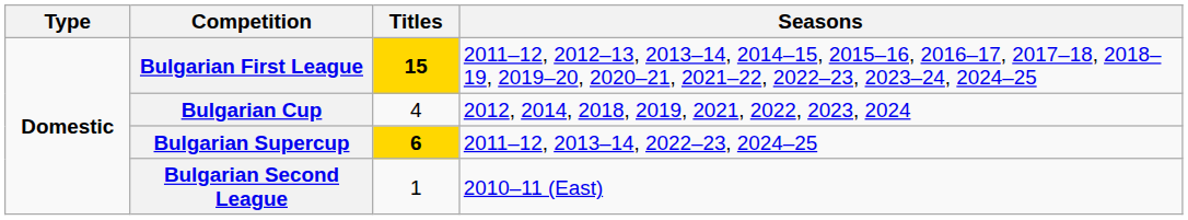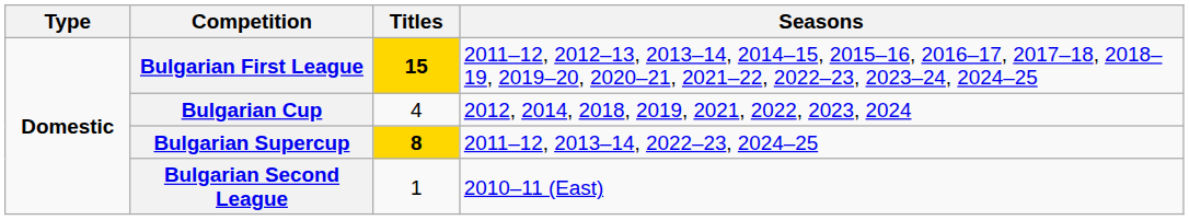 <table class="wikitable plainrowheaders" style="font-size:95%; text-align:center;">
 <tr>
 <th style="width: 1%;">Type</th>
 <th style="width: 5%;">Competition</th>
 <th style="width: 1%;">Titles</th>
 <th style="width: 21%;">Seasons</th>
 </tr>
 <tr>
 <td scope="rowgroup" rowspan="4"><strong>Domestic</strong></td>
 <th scope="row"><a href='#'>Bulgarian First League</a></th>
 <td style="background-color:gold"><strong>15</strong></td>
 <td align="left"><a href='#'>2011–12</a>, <a href='#'>2012–13</a>, <a href='#'>2013–14</a>, <a href='#'>2014–15</a>, <a href='#'>2015–16</a>, <a href='#'>2016–17</a>, <a href='#'>2017–18</a>, <a href='#'>2018–19</a>, <a href='#'>2019–20</a>, <a href='#'>2020–21</a>, <a href='#'>2021–22</a>, <a href='#'>2022–23</a>, <a href='#'>2023–24</a>, <a href='#'>2024–25</a></td>
 </tr>
 <tr>
 <th scope="row"><a href='#'>Bulgarian Cup</a></th>
 <td>4</td>
 <td align="left"><a href='#'>2012</a>, <a href='#'>2014</a>, <a href='#'>2018</a>, <a href='#'>2019</a>, <a href='#'>2021</a>, <a href='#'>2022</a>, <a href='#'>2023</a>, <a href='#'>2024</a></td>
 </tr>
 <tr>
 <th scope="row"><a href='#'>Bulgarian Supercup</a></th>
-<td style="background-color:gold"><strong>6</strong></td>
+<td style="background-color:gold"><strong>8</strong></td>
 <td align="left"><a href='#'>2011–12</a>, <a href='#'>2013–14</a>, <a href='#'>2022–23</a>, <a href='#'>2024–25</a></td>
 </tr>
 <tr>
 <th scope="row"><a href='#'>Bulgarian Second League</a></th>
 <td>1</td>
 <td align="left"><a href='#'>2010–11 (East)</a></td>
 </tr>
 </table>
